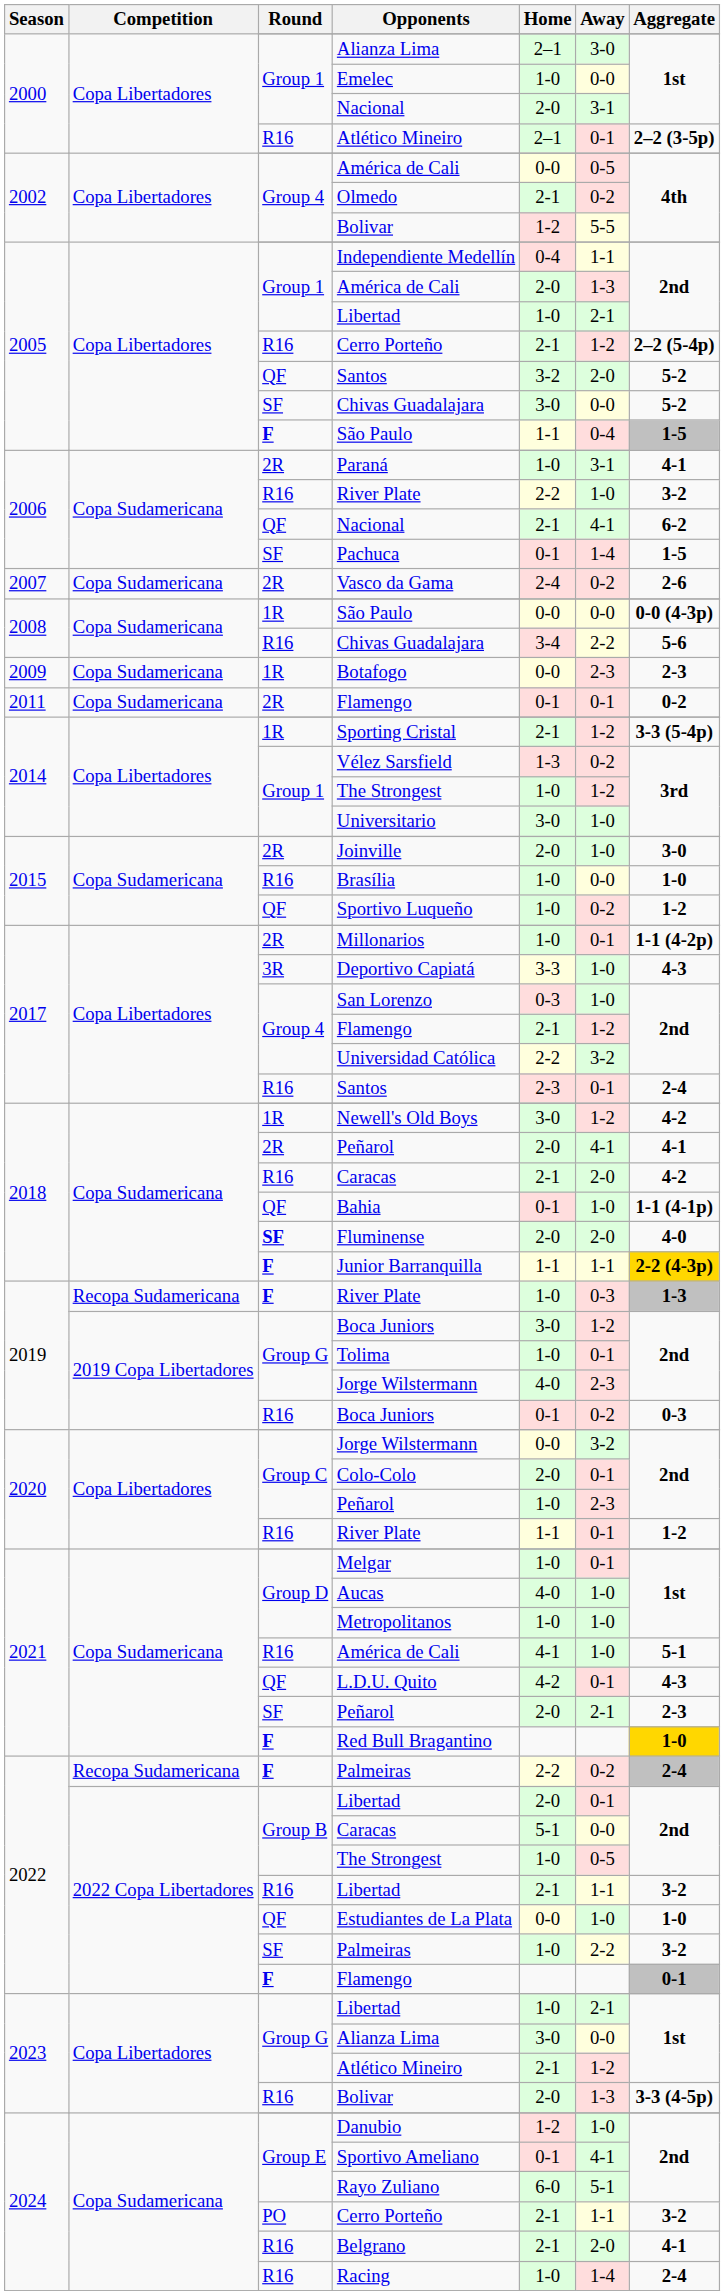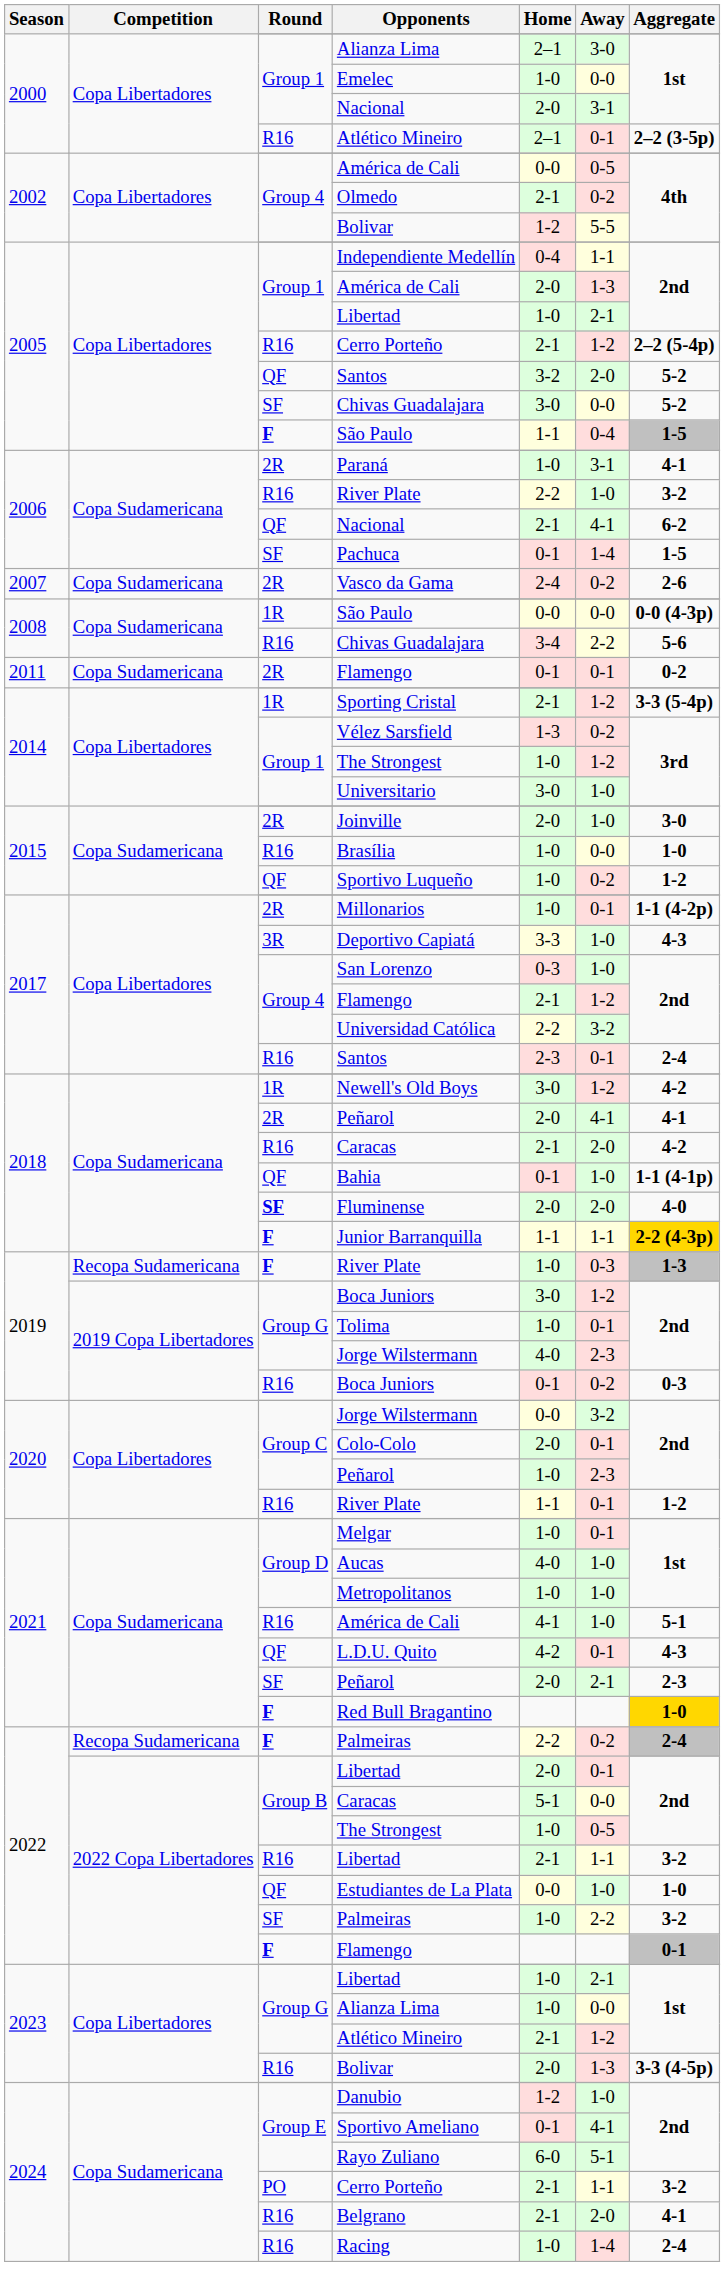 <table class="wikitable plainrowheaders">
 <tr>
 <th>Season</th>
 <th>Competition</th>
 <th>Round</th>
 <th>Opponents</th>
 <th>Home</th>
 <th>Away</th>
 <th>Aggregate</th>
 </tr>
 <tr>
 <td rowspan="5"><a href='#'>2000</a></td>
 <td rowspan="5"><a href='#'>Copa Libertadores</a></td>
 </tr>
 <tr>
 <td rowspan="3"><a href='#'>Group 1</a></td>
 <td align=left> <a href='#'>Alianza Lima</a></td>
 <td style="text-align:center; background:#dfd;">2–1</td>
 <td style="text-align:center; background:#dfd;">3-0</td>
 <td rowspan="3" align=center><strong>1st</strong></td>
 </tr>
 <tr>
 <td align=left> <a href='#'>Emelec</a></td>
 <td style="text-align:center; background:#dfd;">1-0</td>
 <td style="text-align:center; background:#ffd;">0-0</td>
 </tr>
 <tr>
 <td align=left> <a href='#'>Nacional</a></td>
 <td style="text-align:center; background:#dfd;">2-0</td>
 <td style="text-align:center; background:#dfd;">3-1</td>
 </tr>
 <tr>
 <td><a href='#'>R16</a></td>
 <td align=left> <a href='#'>Atlético Mineiro</a></td>
 <td style="text-align:center; background:#dfd;">2–1</td>
 <td style="text-align:center; background:#fdd;">0-1</td>
 <td align=center><strong>2–2 (3-5p)</strong></td>
 </tr>
 <tr>
 <td rowspan="4"><a href='#'>2002</a></td>
 <td rowspan="4"><a href='#'>Copa Libertadores</a></td>
 </tr>
 <tr>
 <td rowspan="3"><a href='#'>Group 4</a></td>
 <td align=left> <a href='#'>América de Cali</a></td>
 <td style="text-align:center; background:#ffd;">0-0</td>
 <td style="text-align:center; background:#fdd;">0-5</td>
 <td rowspan="3" align=center><strong>4th</strong></td>
 </tr>
 <tr>
 <td align=left> <a href='#'>Olmedo</a></td>
 <td style="text-align:center; background:#dfd;">2-1</td>
 <td style="text-align:center; background:#fdd;">0-2</td>
 </tr>
 <tr>
 <td align=left> <a href='#'>Bolivar</a></td>
 <td style="text-align:center; background:#fdd;">1-2</td>
 <td style="text-align:center; background:#ffd;">5-5</td>
 </tr>
 <tr>
 <td rowspan="8"><a href='#'>2005</a></td>
 <td rowspan="8"><a href='#'>Copa Libertadores</a></td>
 </tr>
 <tr>
 <td rowspan="3"><a href='#'>Group 1</a></td>
 <td align=left> <a href='#'>Independiente Medellín</a></td>
 <td style="text-align:center; background:#fdd;">0-4</td>
 <td style="text-align:center; background:#ffd;">1-1</td>
 <td rowspan="3" align=center><strong>2nd</strong></td>
 </tr>
 <tr>
 <td align=left> <a href='#'>América de Cali</a></td>
 <td style="text-align:center; background:#dfd;">2-0</td>
 <td style="text-align:center; background:#fdd;">1-3</td>
 </tr>
 <tr>
 <td align=left> <a href='#'>Libertad</a></td>
 <td style="text-align:center; background:#dfd;">1-0</td>
 <td style="text-align:center; background:#dfd;">2-1</td>
 </tr>
 <tr>
 <td><a href='#'>R16</a></td>
 <td align=left> <a href='#'>Cerro Porteño</a></td>
 <td style="text-align:center; background:#dfd;">2-1</td>
 <td style="text-align:center; background:#fdd;">1-2</td>
 <td align=center><strong>2–2 (5-4p)</strong></td>
 </tr>
 <tr>
 <td><a href='#'>QF</a></td>
 <td align=left> <a href='#'>Santos</a></td>
 <td style="text-align:center; background:#dfd;">3-2</td>
 <td style="text-align:center; background:#dfd;">2-0</td>
 <td align=center><strong>5-2</strong></td>
 </tr>
 <tr>
 <td><a href='#'>SF</a></td>
 <td align=left> <a href='#'>Chivas Guadalajara</a></td>
 <td style="text-align:center; background:#dfd;">3-0</td>
 <td style="text-align:center; background:#ffd;">0-0</td>
 <td align=center><strong>5-2</strong></td>
 </tr>
 <tr>
 <td><a href='#'><strong>F</strong></a></td>
 <td align=left> <a href='#'>São Paulo</a></td>
 <td style="text-align:center; background:#ffd;">1-1</td>
 <td style="text-align:center; background:#fdd;">0-4</td>
 <td align=center bgcolor="silver"><strong>1-5</strong></td>
 </tr>
 <tr>
 <td rowspan="5"><a href='#'>2006</a></td>
 <td rowspan="5"><a href='#'>Copa Sudamericana</a></td>
 </tr>
 <tr>
 <td><a href='#'>2R</a></td>
 <td align=left> <a href='#'>Paraná</a></td>
 <td style="text-align:center; background:#dfd;">1-0</td>
 <td style="text-align:center; background:#dfd;">3-1</td>
 <td align=center><strong>4-1</strong></td>
 </tr>
 <tr>
 <td><a href='#'>R16</a></td>
 <td align=left> <a href='#'>River Plate</a></td>
 <td style="text-align:center; background:#ffd;">2-2</td>
 <td style="text-align:center; background:#dfd;">1-0</td>
 <td align=center><strong>3-2</strong></td>
 </tr>
 <tr>
 <td><a href='#'>QF</a></td>
 <td align=left> <a href='#'>Nacional</a></td>
 <td style="text-align:center; background:#dfd;">2-1</td>
 <td style="text-align:center; background:#dfd;">4-1</td>
 <td align=center><strong>6-2</strong></td>
 </tr>
 <tr>
 <td><a href='#'>SF</a></td>
 <td align=left> <a href='#'>Pachuca</a></td>
 <td style="text-align:center; background:#fdd;">0-1</td>
 <td style="text-align:center; background:#fdd;">1-4</td>
 <td align=center><strong>1-5</strong></td>
 </tr>
 <tr>
 <td><a href='#'>2007</a></td>
 <td><a href='#'>Copa Sudamericana</a></td>
 <td><a href='#'>2R</a></td>
 <td align=left> <a href='#'>Vasco da Gama</a></td>
 <td style="text-align:center; background:#fdd;">2-4</td>
 <td style="text-align:center; background:#fdd;">0-2</td>
 <td align=center><strong>2-6</strong></td>
 </tr>
 <tr>
 <td rowspan="3"><a href='#'>2008</a></td>
 <td rowspan="3"><a href='#'>Copa Sudamericana</a></td>
 </tr>
 <tr>
 <td><a href='#'>1R</a></td>
 <td align=left> <a href='#'>São Paulo</a></td>
 <td style="text-align:center; background:#ffd;">0-0</td>
 <td style="text-align:center; background:#ffd;">0-0</td>
 <td align=center><strong>0-0 (4-3p)</strong></td>
 </tr>
 <tr>
 <td><a href='#'>R16</a></td>
 <td align=left> <a href='#'>Chivas Guadalajara</a></td>
 <td style="text-align:center; background:#fdd;">3-4</td>
 <td style="text-align:center; background:#ffd;">2-2</td>
 <td align=center><strong>5-6</strong></td>
-</tr>
-<tr>
-<td><a href='#'>2009</a></td>
-<td><a href='#'>Copa Sudamericana</a></td>
-<td><a href='#'>1R</a></td>
-<td align=left> <a href='#'>Botafogo</a></td>
-<td style="text-align:center; background:#ffd;">0-0</td>
-<td style="text-align:center; background:#fdd;">2-3</td>
-<td align=center><strong>2-3</strong></td>
 </tr>
 <tr>
 <td><a href='#'>2011</a></td>
 <td><a href='#'>Copa Sudamericana</a></td>
 <td><a href='#'>2R</a></td>
 <td align=left> <a href='#'>Flamengo</a></td>
 <td style="text-align:center; background:#fdd;">0-1</td>
 <td style="text-align:center; background:#fdd;">0-1</td>
 <td align=center><strong>0-2</strong></td>
 </tr>
 <tr>
 <td rowspan="5"><a href='#'>2014</a></td>
 <td rowspan="5"><a href='#'>Copa Libertadores</a></td>
 </tr>
 <tr>
 <td><a href='#'>1R</a></td>
 <td align=left> <a href='#'>Sporting Cristal</a></td>
 <td style="text-align:center; background:#dfd;">2-1</td>
 <td style="text-align:center; background:#fdd;">1-2</td>
 <td align=center><strong>3-3 (5-4p)</strong></td>
 </tr>
 <tr>
 <td rowspan="3"><a href='#'>Group 1</a></td>
 <td align=left> <a href='#'>Vélez Sarsfield</a></td>
 <td style="text-align:center; background:#fdd;">1-3</td>
 <td style="text-align:center; background:#fdd;">0-2</td>
 <td rowspan="3" align=center><strong>3rd</strong></td>
 </tr>
 <tr>
 <td align=left> <a href='#'>The Strongest</a></td>
 <td style="text-align:center; background:#dfd;">1-0</td>
 <td style="text-align:center; background:#fdd;">1-2</td>
 </tr>
 <tr>
 <td align=left> <a href='#'>Universitario</a></td>
 <td style="text-align:center; background:#dfd;">3-0</td>
 <td style="text-align:center; background:#dfd;">1-0</td>
 </tr>
 <tr>
 <td rowspan="4"><a href='#'>2015</a></td>
 <td rowspan="4"><a href='#'>Copa Sudamericana</a></td>
 </tr>
 <tr>
 <td><a href='#'>2R</a></td>
 <td align=left> <a href='#'>Joinville</a></td>
 <td style="text-align:center; background:#dfd;">2-0</td>
 <td style="text-align:center; background:#dfd;">1-0</td>
 <td align=center><strong>3-0</strong></td>
 </tr>
 <tr>
 <td><a href='#'>R16</a></td>
 <td align=left> <a href='#'>Brasília</a></td>
 <td style="text-align:center; background:#dfd;">1-0</td>
 <td style="text-align:center; background:#ffd;">0-0</td>
 <td align=center><strong>1-0</strong></td>
 </tr>
 <tr>
 <td><a href='#'>QF</a></td>
 <td align=left> <a href='#'>Sportivo Luqueño</a></td>
 <td style="text-align:center; background:#dfd;">1-0</td>
 <td style="text-align:center; background:#fdd;">0-2</td>
 <td align=center><strong>1-2</strong></td>
 </tr>
 <tr>
 <td rowspan="7"><a href='#'>2017</a></td>
 <td rowspan="7"><a href='#'>Copa Libertadores</a></td>
 </tr>
 <tr>
 <td><a href='#'>2R</a></td>
 <td align=left> <a href='#'>Millonarios</a></td>
 <td style="text-align:center; background:#dfd;">1-0</td>
 <td style="text-align:center; background:#fdd;">0-1</td>
 <td align=center><strong>1-1 (4-2p)</strong></td>
 </tr>
 <tr>
 <td><a href='#'>3R</a></td>
 <td align=left> <a href='#'>Deportivo Capiatá</a></td>
 <td style="text-align:center; background:#ffd;">3-3</td>
 <td style="text-align:center; background:#dfd;">1-0</td>
 <td align=center><strong>4-3</strong></td>
 </tr>
 <tr>
 <td rowspan="3"><a href='#'>Group 4</a></td>
 <td align=left> <a href='#'>San Lorenzo</a></td>
 <td style="text-align:center; background:#fdd;">0-3</td>
 <td style="text-align:center; background:#dfd;">1-0</td>
 <td rowspan="3" align=center><strong>2nd</strong></td>
 </tr>
 <tr>
 <td align=left> <a href='#'>Flamengo</a></td>
 <td style="text-align:center; background:#dfd;">2-1</td>
 <td style="text-align:center; background:#fdd;">1-2</td>
 </tr>
 <tr>
 <td align=left> <a href='#'>Universidad Católica</a></td>
 <td style="text-align:center; background:#ffd;">2-2</td>
 <td style="text-align:center; background:#dfd;">3-2</td>
 </tr>
 <tr>
 <td><a href='#'>R16</a></td>
 <td align=left> <a href='#'>Santos</a></td>
 <td style="text-align:center; background:#fdd;">2-3</td>
 <td style="text-align:center; background:#fdd;">0-1</td>
 <td align=center><strong>2-4</strong></td>
 </tr>
 <tr>
 <td rowspan="7"><a href='#'>2018</a></td>
 <td rowspan="7"><a href='#'>Copa Sudamericana</a></td>
 </tr>
 <tr>
 <td><a href='#'>1R</a></td>
 <td align=left> <a href='#'>Newell's Old Boys</a></td>
 <td style="text-align:center; background:#dfd;">3-0</td>
 <td style="text-align:center; background:#fdd;">1-2</td>
 <td align=center><strong>4-2</strong></td>
 </tr>
 <tr>
 <td><a href='#'>2R</a></td>
 <td align=left> <a href='#'>Peñarol</a></td>
 <td style="text-align:center; background:#dfd;">2-0</td>
 <td style="text-align:center; background:#dfd;">4-1</td>
 <td align=center><strong>4-1</strong></td>
 </tr>
 <tr>
 <td><a href='#'>R16</a></td>
 <td align=left> <a href='#'>Caracas</a></td>
 <td style="text-align:center; background:#dfd;">2-1</td>
 <td style="text-align:center; background:#dfd;">2-0</td>
 <td align=center><strong>4-2</strong></td>
 </tr>
 <tr>
 <td><a href='#'>QF</a></td>
 <td align=left> <a href='#'>Bahia</a></td>
 <td style="text-align:center; background:#fdd;">0-1</td>
 <td style="text-align:center; background:#dfd;">1-0</td>
 <td align=center><strong>1-1 (4-1p)</strong></td>
 </tr>
 <tr>
 <td><strong><a href='#'>SF</a></strong></td>
 <td align=left> <a href='#'>Fluminense</a></td>
 <td style="text-align:center; background:#dfd;">2-0</td>
 <td style="text-align:center; background:#dfd;">2-0</td>
 <td align=center><strong>4-0</strong></td>
 </tr>
 <tr>
 <td><a href='#'><strong>F</strong></a></td>
 <td align=left> <a href='#'>Junior Barranquilla</a></td>
 <td style="text-align:center; background:#ffd;">1-1</td>
 <td style="text-align:center; background:#ffd;">1-1</td>
 <td align=center bgcolor='gold'><strong>2-2 (4-3p)</strong></td>
 </tr>
 <tr>
 <td rowspan="5">2019</td>
 <td><a href='#'>Recopa Sudamericana</a></td>
 <td><a href='#'><strong>F</strong></a></td>
 <td align=left> <a href='#'>River Plate</a></td>
 <td style="text-align:center; background:#dfd;">1-0</td>
 <td style="text-align:center; background:#fdd;">0-3</td>
 <td align=center bgcolor='silver'><strong>1-3</strong></td>
 </tr>
 <tr>
 <td rowspan="4"><a href='#'>2019 Copa Libertadores</a></td>
 <td rowspan="3"><a href='#'>Group G</a></td>
 <td align=left> <a href='#'>Boca Juniors</a></td>
 <td style="text-align:center; background:#dfd;">3-0</td>
 <td style="text-align:center; background:#fdd;">1-2</td>
 <td rowspan="3" align=center><strong>2nd</strong></td>
 </tr>
 <tr>
 <td align=left> <a href='#'>Tolima</a></td>
 <td style="text-align:center; background:#dfd;">1-0</td>
 <td style="text-align:center; background:#fdd;">0-1</td>
 </tr>
 <tr>
 <td align=left> <a href='#'>Jorge Wilstermann</a></td>
 <td style="text-align:center; background:#dfd;">4-0</td>
 <td style="text-align:center; background:#fdd;">2-3</td>
 </tr>
 <tr>
 <td><a href='#'>R16</a></td>
 <td align=left> <a href='#'>Boca Juniors</a></td>
 <td style="text-align:center; background:#fdd;">0-1</td>
 <td style="text-align:center; background:#fdd;">0-2</td>
 <td align=center><strong>0-3</strong></td>
 </tr>
 <tr>
 <td rowspan="5"><a href='#'>2020</a></td>
 <td rowspan="5"><a href='#'>Copa Libertadores</a></td>
 </tr>
 <tr>
 <td rowspan="3"><a href='#'>Group C</a></td>
 <td align=left> <a href='#'>Jorge Wilstermann</a></td>
 <td style="text-align:center; background:#ffd;">0-0</td>
 <td style="text-align:center; background:#dfd;">3-2</td>
 <td rowspan="3" align=center><strong>2nd</strong></td>
 </tr>
 <tr>
 <td align=left> <a href='#'>Colo-Colo</a></td>
 <td style="text-align:center; background:#dfd;">2-0</td>
 <td style="text-align:center; background:#fdd;">0-1</td>
 </tr>
 <tr>
 <td align=left> <a href='#'>Peñarol</a></td>
 <td style="text-align:center; background:#dfd;">1-0</td>
 <td style="text-align:center; background:#fdd;">2-3</td>
 </tr>
 <tr>
 <td><a href='#'>R16</a></td>
 <td align=left> <a href='#'>River Plate</a></td>
 <td style="text-align:center; background:#ffd;">1-1</td>
 <td style="text-align:center; background:#fdd;">0-1</td>
 <td align=center><strong>1-2</strong></td>
 </tr>
 <tr>
 <td rowspan="8"><a href='#'>2021</a></td>
 <td rowspan="8"><a href='#'>Copa Sudamericana</a></td>
 </tr>
 <tr>
 <td rowspan="3"><a href='#'>Group D</a></td>
 <td align=left> <a href='#'>Melgar</a></td>
 <td style="text-align:center; background:#dfd;">1-0</td>
 <td style="text-align:center; background:#fdd;">0-1</td>
 <td rowspan="3" align=center><strong>1st</strong></td>
 </tr>
 <tr>
 <td align=left> <a href='#'>Aucas</a></td>
 <td style="text-align:center; background:#dfd;">4-0</td>
 <td style="text-align:center; background:#dfd;">1-0</td>
 </tr>
 <tr>
 <td align=left> <a href='#'>Metropolitanos</a></td>
 <td style="text-align:center; background:#dfd;">1-0</td>
 <td style="text-align:center; background:#dfd;">1-0</td>
 </tr>
 <tr>
 <td><a href='#'>R16</a></td>
 <td align=left> <a href='#'>América de Cali</a></td>
 <td style="text-align:center; background:#dfd;">4-1</td>
 <td style="text-align:center; background:#dfd;">1-0</td>
 <td align=center><strong>5-1</strong></td>
 </tr>
 <tr>
 <td><a href='#'>QF</a></td>
 <td align=left> <a href='#'>L.D.U. Quito</a></td>
 <td style="text-align:center; background:#dfd;">4-2</td>
 <td style="text-align:center; background:#fdd;">0-1</td>
 <td align=center><strong>4-3</strong></td>
 </tr>
 <tr>
 <td><a href='#'>SF</a></td>
 <td align=left> <a href='#'>Peñarol</a></td>
 <td style="text-align:center; background:#dfd;">2-0</td>
 <td style="text-align:center; background:#dfd;">2-1</td>
 <td align=center><strong>2-3</strong></td>
 </tr>
 <tr>
 <td><a href='#'><strong>F</strong></a></td>
 <td align=left> <a href='#'>Red Bull Bragantino</a></td>
 <td></td>
 <td></td>
 <td align=center bgcolor="gold"><strong>1-0</strong></td>
 </tr>
 <tr>
 <td rowspan="8">2022</td>
 <td><a href='#'>Recopa Sudamericana</a></td>
 <td><a href='#'><strong>F</strong></a></td>
 <td align=left> <a href='#'>Palmeiras</a></td>
 <td style="text-align:center; background:#ffd;">2-2</td>
 <td style="text-align:center; background:#fdd;">0-2</td>
 <td align=center bgcolor='silver'><strong>2-4</strong></td>
 </tr>
 <tr>
 <td rowspan="7"><a href='#'>2022 Copa Libertadores</a></td>
 <td rowspan="3"><a href='#'>Group B</a></td>
 <td align=left> <a href='#'>Libertad</a></td>
 <td style="text-align:center; background:#dfd;">2-0</td>
 <td style="text-align:center; background:#fdd;">0-1</td>
 <td rowspan="3" align=center><strong>2nd</strong></td>
 </tr>
 <tr>
 <td align=left> <a href='#'>Caracas</a></td>
 <td style="text-align:center;background:#dfd;">5-1</td>
 <td style="text-align:center; background:#ffd;">0-0</td>
 </tr>
 <tr>
 <td align=left> <a href='#'>The Strongest</a></td>
 <td style="text-align:center; background:#dfd;">1-0</td>
 <td style="text-align:center; background:#fdd;">0-5</td>
 </tr>
 <tr>
 <td><a href='#'>R16</a></td>
 <td align=left> <a href='#'>Libertad</a></td>
 <td style="text-align:center; background:#dfd;">2-1</td>
 <td style="text-align:center; background:#ffd;">1-1</td>
 <td align=center><strong>3-2</strong></td>
 </tr>
 <tr>
 <td><a href='#'>QF</a></td>
 <td align=left> <a href='#'>Estudiantes de La Plata</a></td>
 <td style="text-align:center; background:#ffd;">0-0</td>
 <td style="text-align:center; background:#dfd;">1-0</td>
 <td align=center><strong>1-0</strong></td>
 </tr>
 <tr>
 <td><a href='#'>SF</a></td>
 <td align=left> <a href='#'>Palmeiras</a></td>
 <td style="text-align:center; background:#dfd;">1-0</td>
 <td style="text-align:center; background:#ffd;">2-2</td>
 <td align=center><strong>3-2</strong></td>
 </tr>
 <tr>
 <td><a href='#'><strong>F</strong></a></td>
 <td align=left> <a href='#'>Flamengo</a></td>
 <td></td>
 <td></td>
 <td align=center bgcolor='silver'><strong>0-1</strong></td>
 </tr>
 <tr>
 <td rowspan="5"><a href='#'>2023</a></td>
 <td rowspan="5"><a href='#'>Copa Libertadores</a></td>
 </tr>
 <tr>
 <td rowspan="3"><a href='#'>Group G</a></td>
 <td align=left> <a href='#'>Libertad</a></td>
 <td style="text-align:center;  background:#dfd;">1-0</td>
 <td style="text-align:center;  background:#dfd;">2-1</td>
 <td rowspan="3" align=center><strong>1st</strong></td>
 </tr>
 <tr>
 <td align=left> <a href='#'>Alianza Lima</a></td>
-<td style="text-align:center; background:#dfd;">3-0</td>
+<td style="text-align:center; background:#dfd;">1-0</td>
 <td style="text-align:center; background:#ffd;">0-0</td>
 </tr>
 <tr>
 <td align=left> <a href='#'>Atlético Mineiro</a></td>
 <td style="text-align:center;  background:#dfd;">2-1</td>
 <td style="text-align:center; background:#fdd;">1-2</td>
 </tr>
 <tr>
 <td><a href='#'>R16</a></td>
 <td align=left> <a href='#'>Bolivar</a></td>
 <td style="text-align:center; background:#dfd;">2-0</td>
 <td style="text-align:center; background:#fdd;">1-3</td>
 <td align=center><strong>3-3 (4-5p)</strong></td>
 </tr>
 <tr>
 <td rowspan="7"><a href='#'>2024</a></td>
 <td rowspan="7"><a href='#'>Copa Sudamericana</a></td>
 </tr>
 <tr>
 <td rowspan="3"><a href='#'>Group E</a></td>
 <td align=left> <a href='#'>Danubio</a></td>
 <td style="text-align:center; background:#fdd;">1-2</td>
 <td style="text-align:center; background:#dfd;">1-0</td>
 <td rowspan="3" align=center><strong>2nd</strong></td>
 </tr>
 <tr>
 <td align=left> <a href='#'>Sportivo Ameliano</a></td>
 <td style="text-align:center; background:#fdd;">0-1</td>
 <td style="text-align:center; background:#dfd;">4-1</td>
 </tr>
 <tr>
 <td align=left> <a href='#'> Rayo Zuliano</a></td>
 <td style="text-align:center; background:#dfd;">6-0</td>
 <td style="text-align:center; background:#dfd;">5-1</td>
 </tr>
 <tr>
 <td><a href='#'>PO</a></td>
 <td align=left> <a href='#'>Cerro Porteño</a></td>
 <td style="text-align:center; background:#dfd;">2-1</td>
 <td style="text-align:center; background:#ffd;">1-1</td>
 <td align=center><strong>3-2</strong></td>
 </tr>
 <tr>
 <td><a href='#'>R16</a></td>
 <td align=left> <a href='#'> Belgrano</a></td>
 <td style="text-align:center; background:#dfd;">2-1</td>
 <td style="text-align:center; background:#dfd;">2-0</td>
 <td align=center><strong>4-1</strong></td>
 </tr>
 <tr>
 <td><a href='#'>R16</a></td>
 <td align=left> <a href='#'> Racing</a></td>
 <td style="text-align:center; background:#dfd;">1-0</td>
 <td style="text-align:center; background:#fdd;">1-4</td>
 <td align=center><strong>2-4</strong></td>
 </tr>
 <tr>
 </tr>
 </table>
